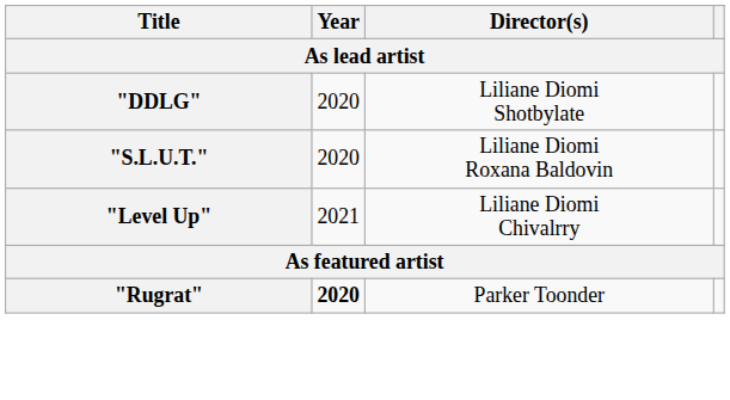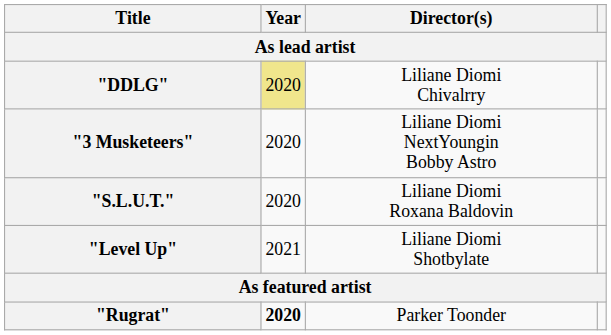 <table class="wikitable plainrowheaders" style="text-align:center;">
 <tr>
 <th scope="col" style="width:14em;">Title</th>
 <th scope="col">Year</th>
 <th scope="col" style="width:16em;">Director(s)</th>
 <th scope="col"></th>
 </tr>
 <tr>
 <th colspan="4" scope="col">As lead artist</th>
 </tr>
 <tr>
 <th scope="row">"DDLG"</th>
+<td style="background: khaki;">2020</td>
+<td>Liliane Diomi<br>Chivalrry</td>
+<td></td>
+</tr>
+<tr>
+<th scope="row">"3 Musketeers"<br></th>
 <td>2020</td>
-<td>Liliane Diomi<br>Shotbylate</td>
+<td>Liliane Diomi<br>NextYoungin<br>Bobby Astro</td>
 <td></td>
 </tr>
 <tr>
 <th scope="row">"S.L.U.T."</th>
 <td>2020</td>
 <td>Liliane Diomi<br>Roxana Baldovin</td>
 <td></td>
 </tr>
 <tr>
 <th scope="row">"Level Up"</th>
 <td>2021</td>
-<td>Liliane Diomi<br>Chivalrry</td>
+<td>Liliane Diomi<br>Shotbylate</td>
 <td></td>
 </tr>
 <tr>
 <th colspan="4">As featured artist</th>
 </tr>
 <tr>
 <th scope="row">"Rugrat"<br></th>
 <td><strong>2020</strong></td>
 <td>Parker Toonder</td>
 <td></td>
 </tr>
 </table>
